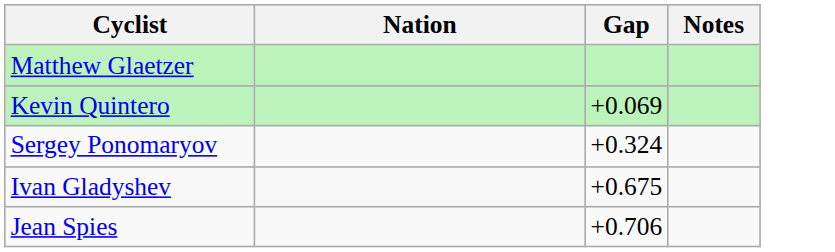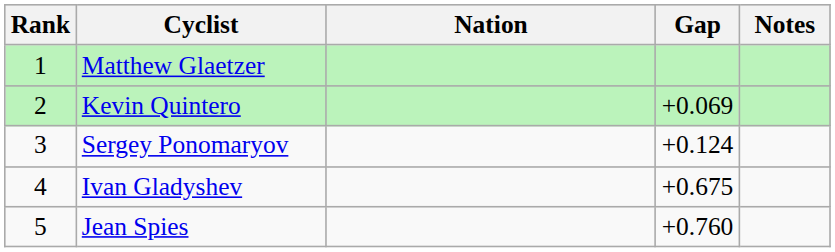 <table class="wikitable" style="text-align:center">
 <tr>
+<th width=30>Rank</th>
 <th width=150>Cyclist</th>
 <th width=200>Nation</th>
 <th width=30>Gap</th>
 <th width=50>Notes</th>
 </tr>
 <tr bgcolor=#bbf3bb>
+<td>1</td>
 <td align=left><a href='#'>Matthew Glaetzer</a></td>
 <td align=left></td>
 <td></td>
 <td></td>
 </tr>
 <tr bgcolor=#bbf3bb>
+<td>2</td>
 <td align=left><a href='#'>Kevin Quintero</a></td>
 <td align=left></td>
 <td>+0.069</td>
 <td></td>
 </tr>
 <tr>
+<td>3</td>
 <td align=left><a href='#'>Sergey Ponomaryov</a></td>
 <td align=left></td>
-<td>+0.324</td>
+<td>+0.124</td>
 <td></td>
 </tr>
 <tr>
+<td>4</td>
 <td align=left><a href='#'>Ivan Gladyshev</a></td>
 <td align=left></td>
 <td>+0.675</td>
 <td></td>
 </tr>
 <tr>
+<td>5</td>
 <td align=left><a href='#'>Jean Spies</a></td>
 <td align=left></td>
-<td>+0.706</td>
+<td>+0.760</td>
 <td></td>
 </tr>
 </table>
